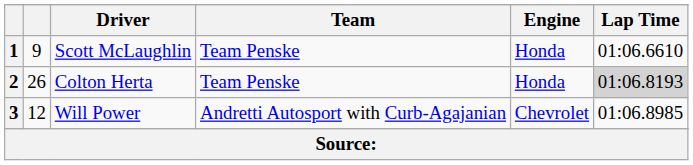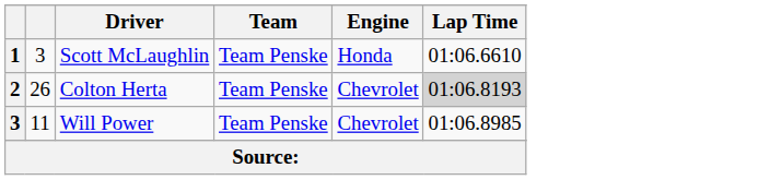 <table class="wikitable" style="font-size:95%;">
 <tr>
 </tr>
 <tr>
 <th></th>
 <th></th>
 <th>Driver</th>
 <th>Team</th>
 <th>Engine</th>
 <th>Lap Time</th>
 </tr>
 <tr>
 <th>1</th>
-<td align="center">9</td>
+<td align="center">3</td>
 <td> <a href='#'>Scott McLaughlin</a></td>
 <td><a href='#'>Team Penske</a></td>
 <td><a href='#'>Honda</a></td>
 <td>01:06.6610</td>
 </tr>
 <tr>
 <th>2</th>
 <td align="center">26</td>
 <td> <a href='#'>Colton Herta</a></td>
 <td><a href='#'>Team Penske</a></td>
-<td><a href='#'>Honda</a></td>
+<td><a href='#'>Chevrolet</a></td>
 <td style="background: lightgrey;">01:06.8193</td>
 </tr>
 <tr>
 <th>3</th>
-<td align="center">12</td>
+<td align="center">11</td>
 <td> <a href='#'>Will Power</a> <strong></strong></td>
-<td><a href='#'>Andretti Autosport</a> with <a href='#'>Curb-Agajanian</a></td>
+<td><a href='#'>Team Penske</a></td>
 <td><a href='#'>Chevrolet</a></td>
 <td>01:06.8985</td>
 </tr>
 <tr>
 </tr>
 <tr class="sortbottom">
 <th colspan="6">Source:</th>
 </tr>
 </table>
